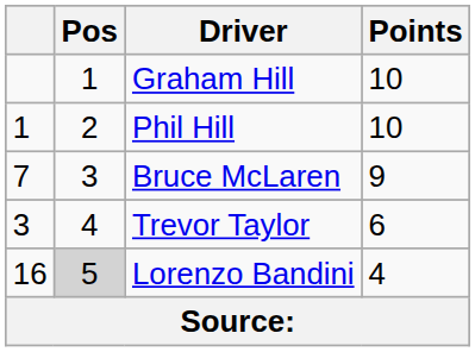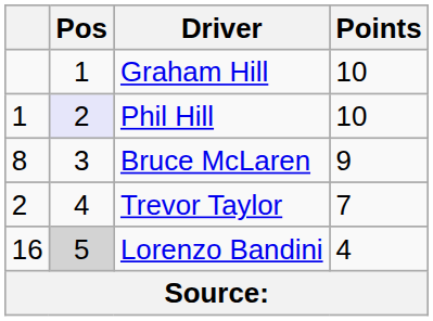 <table class="wikitable" style="font-size: 95%;">
 <tr>
 <th></th>
 <th>Pos</th>
 <th>Driver</th>
 <th>Points</th>
 </tr>
 <tr>
 <td align="left"></td>
 <td align="center">1</td>
 <td> <a href='#'>Graham Hill</a></td>
 <td align=left>10</td>
 </tr>
 <tr>
 <td align="left"> 1</td>
-<td align="center">2</td>
+<td align="center" style="background: lavender;">2</td>
 <td> <a href='#'>Phil Hill</a></td>
 <td align=left>10</td>
 </tr>
 <tr>
-<td align="left"> 7</td>
+<td align="left"> 8</td>
 <td align="center">3</td>
 <td> <a href='#'>Bruce McLaren</a></td>
 <td align=left>9</td>
 </tr>
 <tr>
-<td align="left"> 3</td>
+<td align="left"> 2</td>
 <td align="center">4</td>
 <td> <a href='#'>Trevor Taylor</a></td>
-<td align=left>6</td>
+<td align=left>7</td>
 </tr>
 <tr>
 <td align="left"> 16</td>
 <td align="center" style="background: lightgrey;">5</td>
 <td> <a href='#'>Lorenzo Bandini</a></td>
 <td align=left>4</td>
 </tr>
 <tr>
 <th colspan=4>Source: </th>
 </tr>
 </table>
